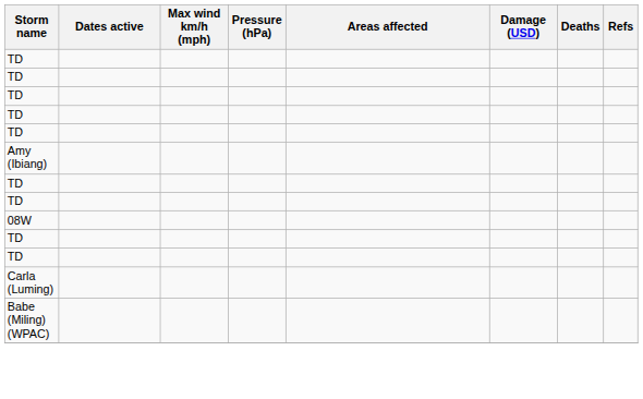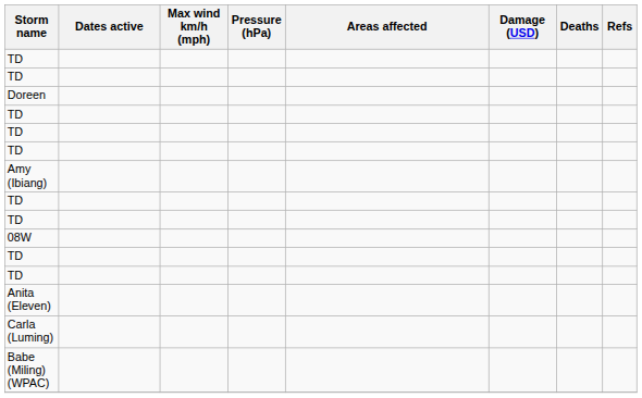 <table class="wikitable sortable">
 <tr>
 <th width="5%">Storm name</th>
 <th width="15%">Dates active</th>
 <th width="10%">Max wind<br>km/h (mph)</th>
 <th width="5%">Pressure<br>(hPa)</th>
 <th width="30%">Areas affected</th>
 <th width="10%">Damage<br>(<a href='#'>USD</a>)</th>
 <th width="5%">Deaths</th>
 <th width="5%">Refs</th>
 </tr>
 <tr>
 <td>TD</td>
 <td></td>
 <td></td>
 <td></td>
 <td></td>
 <td></td>
 <td></td>
 <td></td>
 </tr>
 <tr>
 <td>TD</td>
+<td></td>
+<td></td>
+<td></td>
+<td></td>
+<td></td>
+<td></td>
+<td></td>
+</tr>
+<tr>
+<td>Doreen</td>
 <td></td>
 <td></td>
 <td></td>
 <td></td>
 <td></td>
 <td></td>
 <td></td>
 </tr>
 <tr>
 <td>TD</td>
 <td></td>
 <td></td>
 <td></td>
 <td></td>
 <td></td>
 <td></td>
 <td></td>
 </tr>
 <tr>
 <td>TD</td>
 <td></td>
 <td></td>
 <td></td>
 <td></td>
 <td></td>
 <td></td>
 <td></td>
 </tr>
 <tr>
 <td>TD</td>
 <td></td>
 <td></td>
 <td></td>
 <td></td>
 <td></td>
 <td></td>
 <td></td>
 </tr>
 <tr>
 <td>Amy (Ibiang)</td>
 <td></td>
 <td></td>
 <td></td>
 <td></td>
 <td></td>
 <td></td>
 <td></td>
 </tr>
 <tr>
 <td>TD</td>
 <td></td>
 <td></td>
 <td></td>
 <td></td>
 <td></td>
 <td></td>
 <td></td>
 </tr>
 <tr>
 <td>TD</td>
 <td></td>
 <td></td>
 <td></td>
 <td></td>
 <td></td>
 <td></td>
 <td></td>
 </tr>
 <tr>
 <td>08W</td>
 <td></td>
 <td></td>
 <td></td>
 <td></td>
 <td></td>
 <td></td>
 <td></td>
 </tr>
 <tr>
 <td>TD</td>
 <td></td>
 <td></td>
 <td></td>
 <td></td>
 <td></td>
 <td></td>
 <td></td>
 </tr>
 <tr>
 <td>TD</td>
 <td></td>
 <td></td>
 <td></td>
 <td></td>
 <td></td>
 <td></td>
 <td></td>
 </tr>
 <tr>
+<td>Anita (Eleven)</td>
+<td></td>
+<td></td>
+<td></td>
+<td></td>
+<td></td>
+<td></td>
+<td></td>
+</tr>
+<tr>
 <td>Carla (Luming)</td>
 <td></td>
 <td></td>
 <td></td>
 <td></td>
 <td></td>
 <td></td>
 <td></td>
 </tr>
 <tr>
 <td>Babe (Miling) (WPAC)</td>
 <td></td>
 <td></td>
 <td></td>
 <td></td>
 <td></td>
 <td></td>
 <td></td>
 </tr>
 <tr>
 </tr>
 </table>
